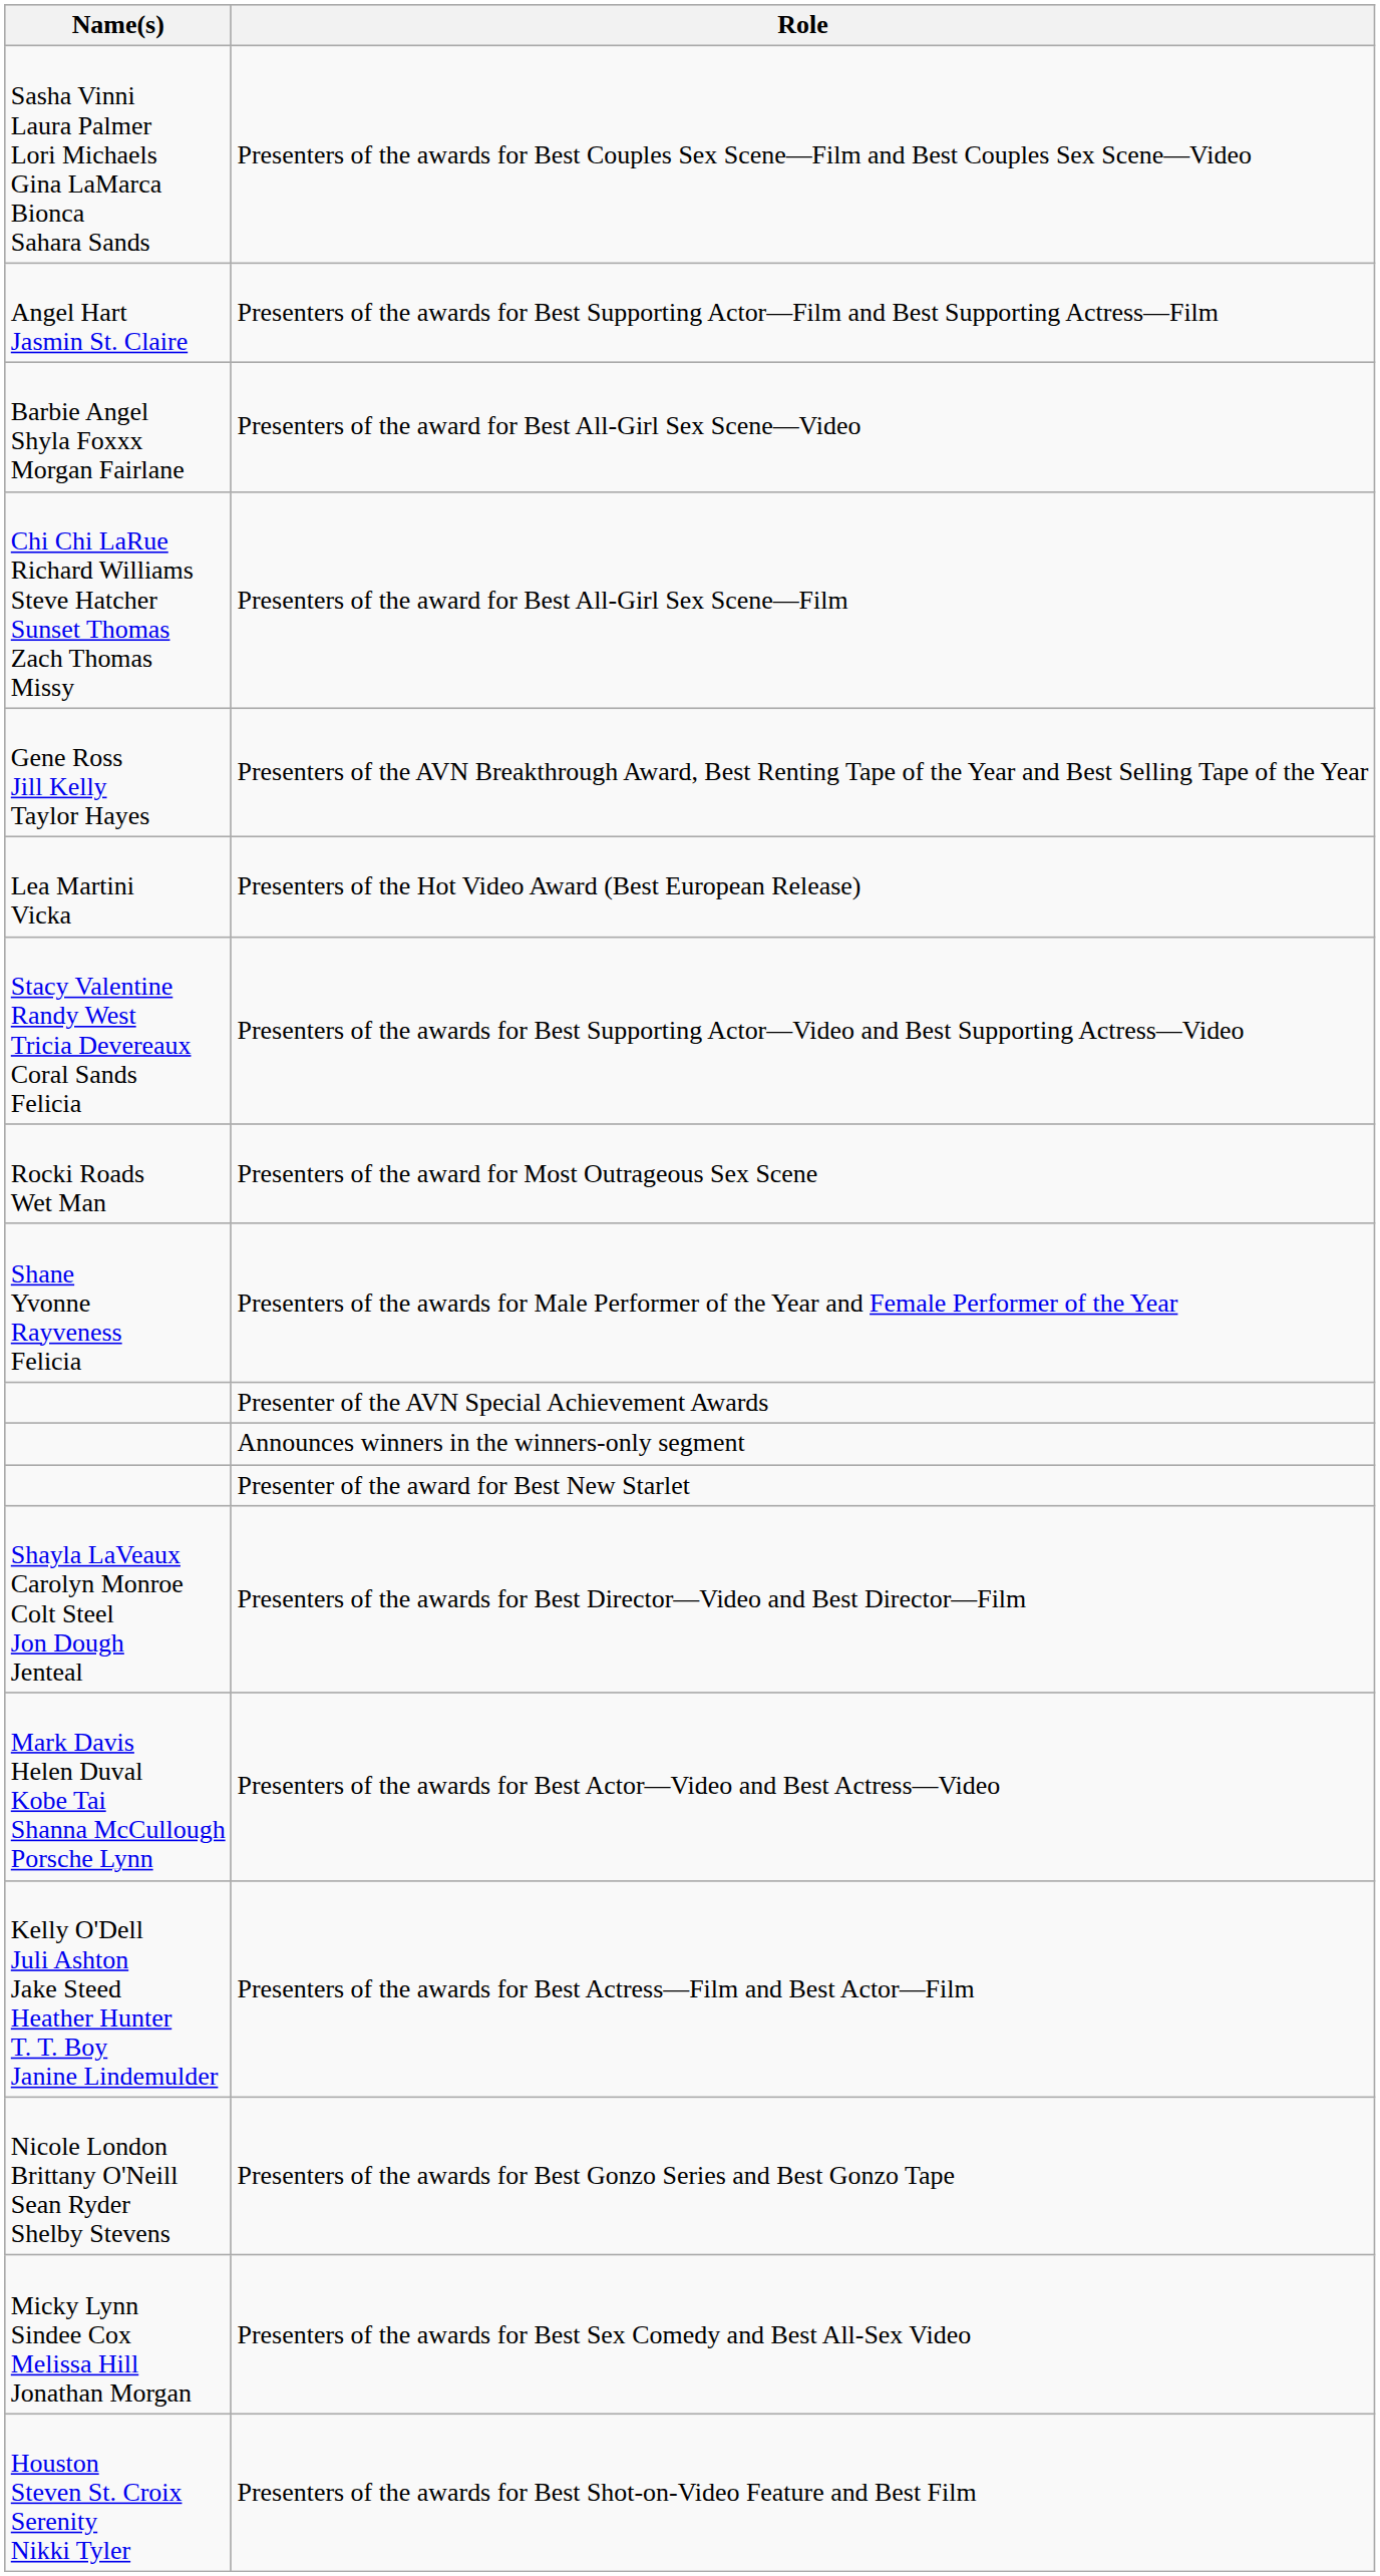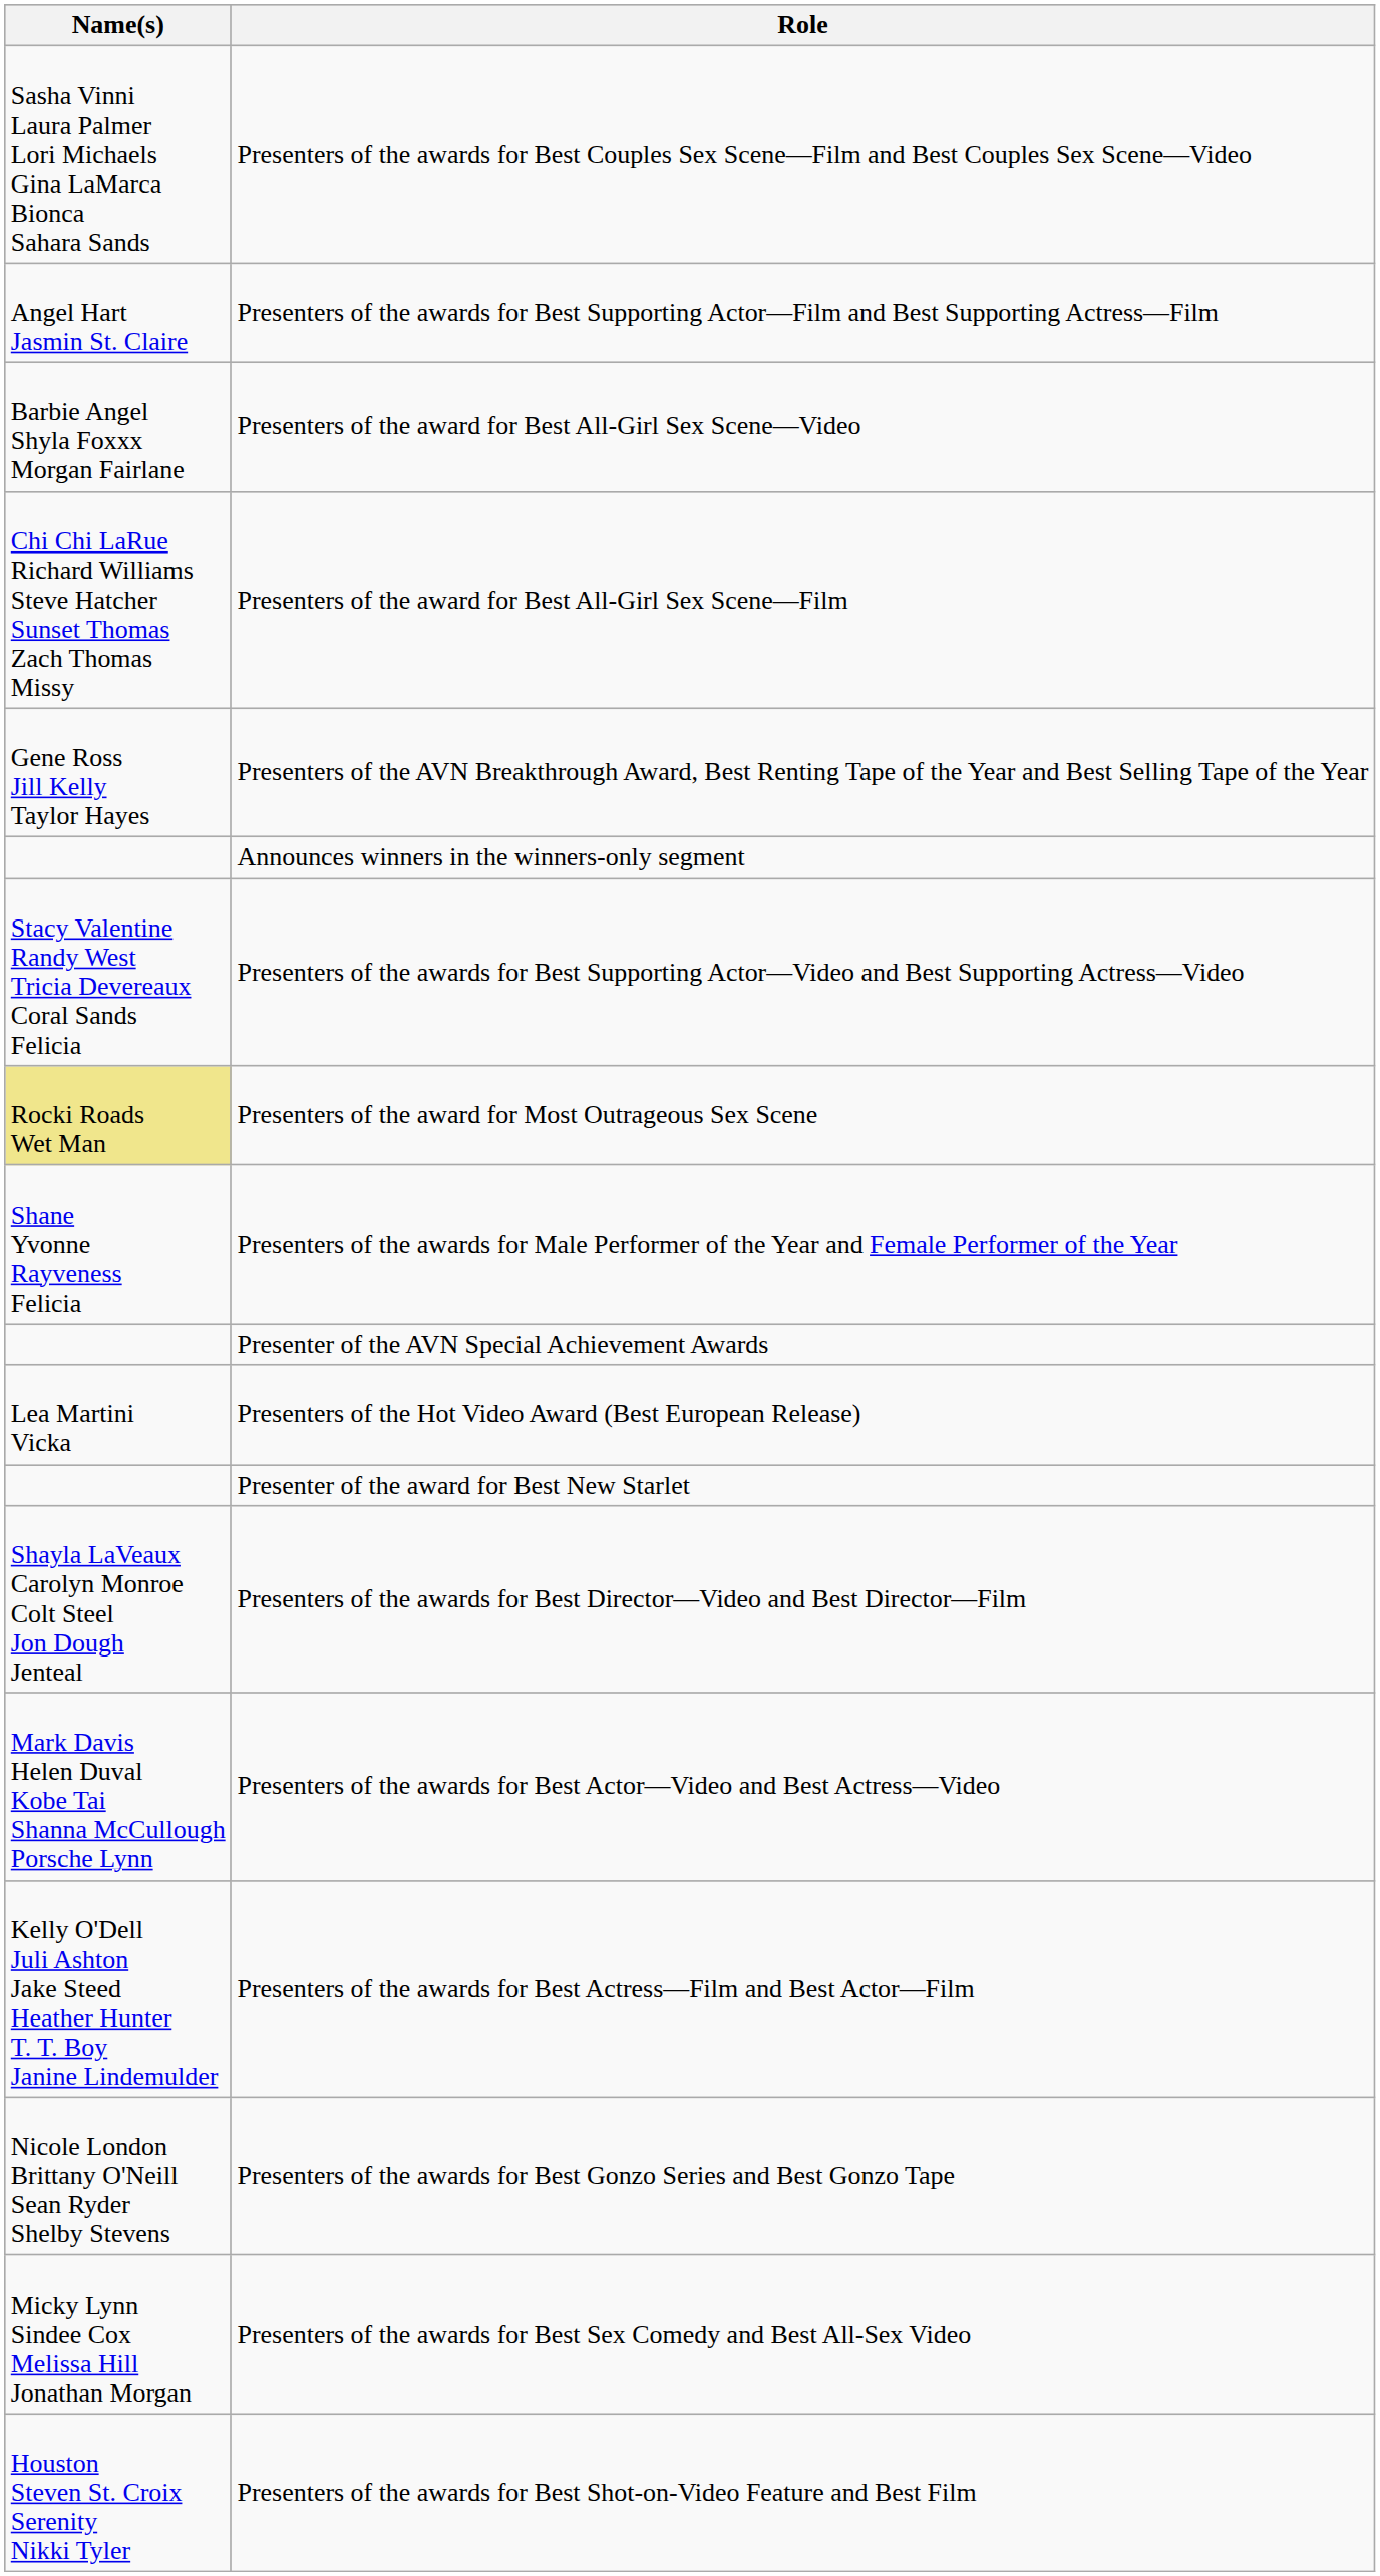 <table class="wikitable sortable">
 <tr>
 <th>Name(s)</th>
 <th>Role</th>
 </tr>
 <tr>
 <td><br>Sasha Vinni<br>Laura Palmer<br>Lori Michaels<br>Gina LaMarca<br>Bionca<br>Sahara Sands</td>
 <td>Presenters of the awards for Best Couples Sex Scene—Film and Best Couples Sex Scene—Video</td>
 </tr>
 <tr>
 <td><br>Angel Hart<br><a href='#'>Jasmin St. Claire</a></td>
 <td>Presenters of the awards for Best Supporting Actor—Film and Best Supporting Actress—Film</td>
 </tr>
 <tr>
 <td><br>Barbie Angel<br>Shyla Foxxx<br>Morgan Fairlane</td>
 <td>Presenters of the award for Best All-Girl Sex Scene—Video</td>
 </tr>
 <tr>
 <td><br><a href='#'>Chi Chi LaRue</a><br>Richard Williams<br>Steve Hatcher<br><a href='#'>Sunset Thomas</a><br>Zach Thomas<br>Missy</td>
 <td>Presenters of the award for Best All-Girl Sex Scene—Film</td>
 </tr>
 <tr>
 <td><br>Gene Ross<br><a href='#'>Jill Kelly</a><br>Taylor Hayes</td>
 <td>Presenters of the AVN Breakthrough Award, Best Renting Tape of the Year and Best Selling Tape of the Year</td>
 </tr>
 <tr>
-<td><br>Lea Martini<br>Vicka</td>
-<td>Presenters of the Hot Video Award (Best European Release)</td>
+<td></td>
+<td>Announces winners in the winners-only segment</td>
 </tr>
 <tr>
 <td><br><a href='#'>Stacy Valentine</a><br><a href='#'>Randy West</a><br><a href='#'>Tricia Devereaux</a><br>Coral Sands<br>Felicia</td>
 <td>Presenters of the awards for Best Supporting Actor—Video and Best Supporting Actress—Video</td>
 </tr>
 <tr>
-<td><br>Rocki Roads<br>Wet Man</td>
+<td style="background: khaki;"><br>Rocki Roads<br>Wet Man</td>
 <td>Presenters of the award for Most Outrageous Sex Scene</td>
 </tr>
 <tr>
 <td><br><a href='#'>Shane</a><br>Yvonne<br><a href='#'>Rayveness</a><br>Felicia</td>
 <td>Presenters of the awards for Male Performer of the Year and <a href='#'>Female Performer of the Year</a></td>
 </tr>
 <tr>
 <td></td>
 <td>Presenter of the AVN Special Achievement Awards</td>
 </tr>
 <tr>
-<td></td>
-<td>Announces winners in the winners-only segment</td>
+<td><br>Lea Martini<br>Vicka</td>
+<td>Presenters of the Hot Video Award (Best European Release)</td>
 </tr>
 <tr>
 <td></td>
 <td>Presenter of the award for Best New Starlet</td>
 </tr>
 <tr>
 <td><br><a href='#'>Shayla LaVeaux</a><br>Carolyn Monroe<br>Colt Steel<br><a href='#'>Jon Dough</a><br>Jenteal</td>
 <td>Presenters of the awards for Best Director—Video and Best Director—Film</td>
 </tr>
 <tr>
 <td><br><a href='#'>Mark Davis</a><br>Helen Duval<br><a href='#'>Kobe Tai</a><br><a href='#'>Shanna McCullough</a><br><a href='#'>Porsche Lynn</a></td>
 <td>Presenters of the awards for Best Actor—Video and Best Actress—Video</td>
 </tr>
 <tr>
 <td><br>Kelly O'Dell<br><a href='#'>Juli Ashton</a><br>Jake Steed<br><a href='#'>Heather Hunter</a><br><a href='#'>T. T. Boy</a><br><a href='#'>Janine Lindemulder</a></td>
 <td>Presenters of the awards for Best Actress—Film and Best Actor—Film</td>
 </tr>
 <tr>
 <td><br>Nicole London<br>Brittany O'Neill<br>Sean Ryder<br>Shelby Stevens</td>
 <td>Presenters of the awards for Best Gonzo Series and Best Gonzo Tape</td>
 </tr>
 <tr>
 <td><br>Micky Lynn<br>Sindee Cox<br><a href='#'>Melissa Hill</a><br>Jonathan Morgan</td>
 <td>Presenters of the awards for Best Sex Comedy and Best All-Sex Video</td>
 </tr>
 <tr>
 <td><br><a href='#'>Houston</a><br><a href='#'>Steven St. Croix</a><br><a href='#'>Serenity</a><br><a href='#'>Nikki Tyler</a></td>
 <td>Presenters of the awards for Best Shot-on-Video Feature and Best Film</td>
 </tr>
 </table>
